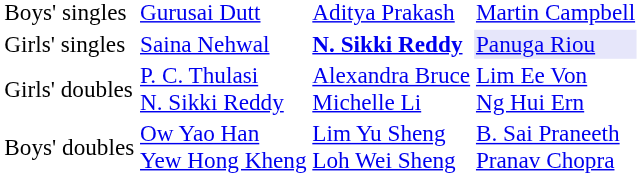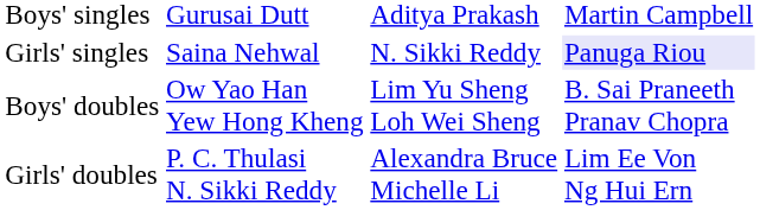 <table>
 <tr>
 <td>Boys' singles</td>
 <td> <a href='#'>Gurusai Dutt</a></td>
 <td> <a href='#'>Aditya Prakash</a></td>
 <td> <a href='#'>Martin Campbell</a></td>
 </tr>
 <tr>
 <td>Girls' singles</td>
 <td> <a href='#'>Saina Nehwal</a></td>
-<td><strong> <a href='#'>N. Sikki Reddy</a></strong></td>
+<td> <a href='#'>N. Sikki Reddy</a></td>
 <td style="background: lavender;"> <a href='#'>Panuga Riou</a></td>
+</tr>
+<tr>
+<td>Boys' doubles</td>
+<td> <a href='#'>Ow Yao Han</a><br> <a href='#'>Yew Hong Kheng</a></td>
+<td> <a href='#'>Lim Yu Sheng</a><br> <a href='#'>Loh Wei Sheng</a></td>
+<td> <a href='#'>B. Sai Praneeth</a><br> <a href='#'>Pranav Chopra</a></td>
 </tr>
 <tr>
 <td>Girls' doubles</td>
 <td> <a href='#'>P. C. Thulasi</a><br> <a href='#'>N. Sikki Reddy</a></td>
 <td> <a href='#'>Alexandra Bruce</a><br> <a href='#'>Michelle Li</a></td>
 <td> <a href='#'>Lim Ee Von</a><br> <a href='#'>Ng Hui Ern</a></td>
 </tr>
-<tr>
-<td>Boys' doubles</td>
-<td> <a href='#'>Ow Yao Han</a><br> <a href='#'>Yew Hong Kheng</a></td>
-<td> <a href='#'>Lim Yu Sheng</a><br> <a href='#'>Loh Wei Sheng</a></td>
-<td> <a href='#'>B. Sai Praneeth</a><br> <a href='#'>Pranav Chopra</a></td>
-</tr>
 </table>
